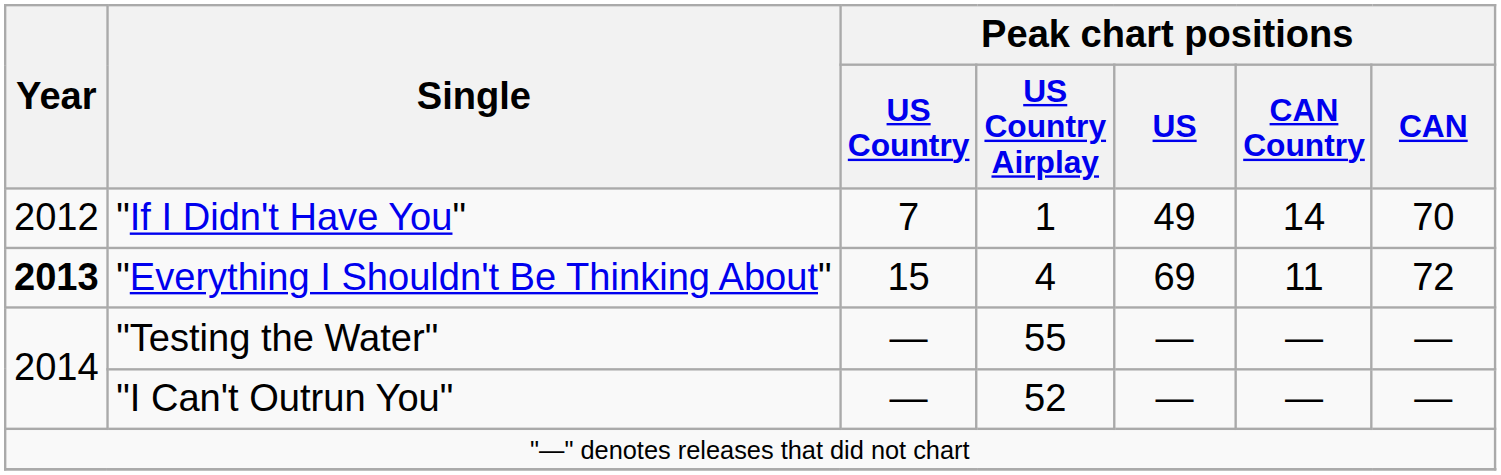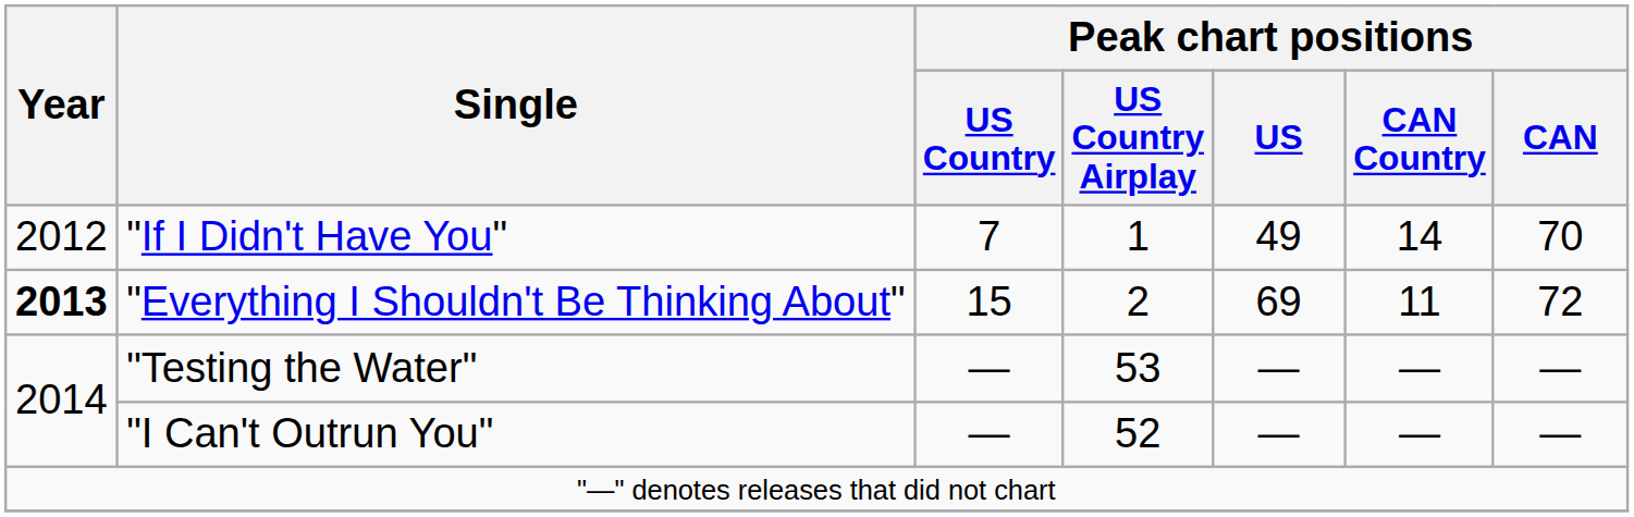 <table class="wikitable" style="text-align:center;">
 <tr>
 <th rowspan="2">Year</th>
 <th rowspan="2">Single</th>
 <th colspan="5">Peak chart positions</th>
 </tr>
 <tr style="font-size:smaller;">
 <th width="45"><a href='#'>US Country</a></th>
 <th width="45"><a href='#'>US Country Airplay</a></th>
 <th width="45"><a href='#'>US</a></th>
 <th width="45"><a href='#'>CAN Country</a><br></th>
 <th width="45"><a href='#'>CAN</a></th>
 </tr>
 <tr>
 <td>2012</td>
 <td align="left">"<a href='#'>If I Didn't Have You</a>"</td>
 <td>7</td>
 <td>1</td>
 <td>49</td>
 <td>14</td>
 <td>70</td>
 </tr>
 <tr>
 <td><strong>2013</strong></td>
 <td align="left">"<a href='#'>Everything I Shouldn't Be Thinking About</a>"</td>
 <td>15</td>
-<td>4</td>
+<td>2</td>
 <td>69</td>
 <td>11</td>
 <td>72</td>
 </tr>
 <tr>
 <td rowspan="2">2014</td>
 <td align="left">"Testing the Water"</td>
 <td>—</td>
-<td>55</td>
+<td>53</td>
 <td>—</td>
 <td>—</td>
 <td>—</td>
 </tr>
 <tr>
 <td align="left">"I Can't Outrun You"</td>
 <td>—</td>
 <td>52</td>
 <td>—</td>
 <td>—</td>
 <td>—</td>
 </tr>
 <tr>
 <td colspan="7" style="font-size:8pt">"—" denotes releases that did not chart</td>
 </tr>
 <tr>
 </tr>
 </table>
